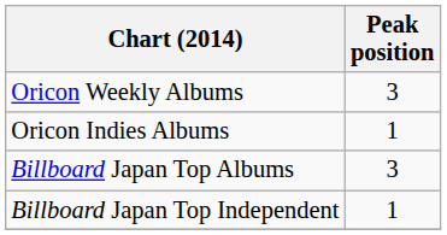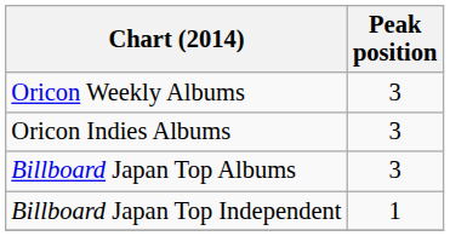 <table class="wikitable sortable">
 <tr>
 <th>Chart (2014)</th>
 <th style="text-align:center;">Peak<br>position</th>
 </tr>
 <tr>
 <td><a href='#'>Oricon</a> Weekly Albums</td>
 <td align="center">3</td>
 </tr>
 <tr>
 <td>Oricon Indies Albums</td>
-<td align="center">1</td>
+<td align="center">3</td>
 </tr>
 <tr>
 <td><em><a href='#'>Billboard</a></em> Japan Top Albums</td>
 <td align="center">3</td>
 </tr>
 <tr>
 <td><em>Billboard</em> Japan Top Independent</td>
 <td align="center">1</td>
 </tr>
 <tr>
 </tr>
 </table>
